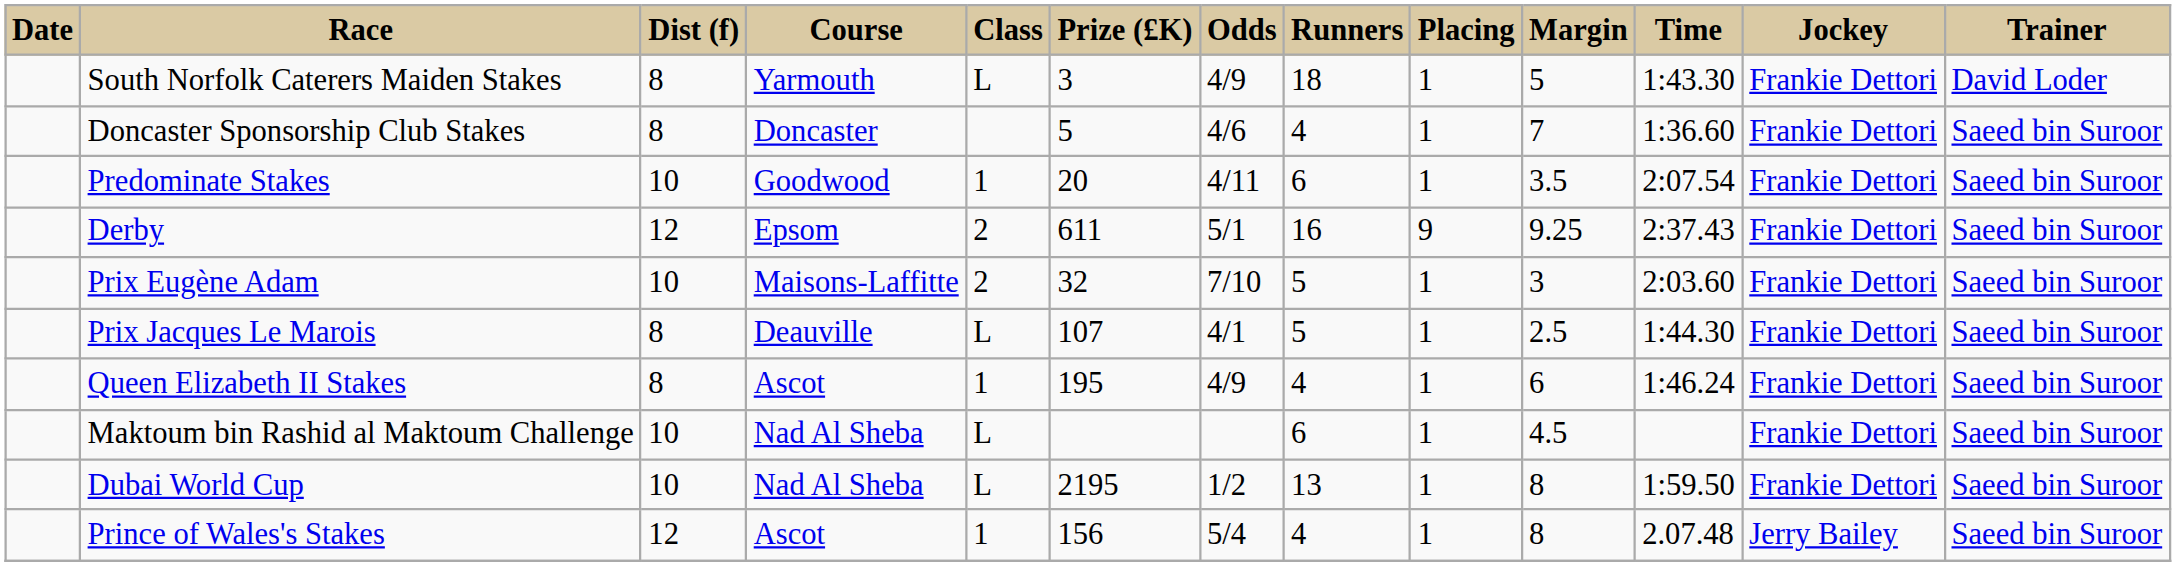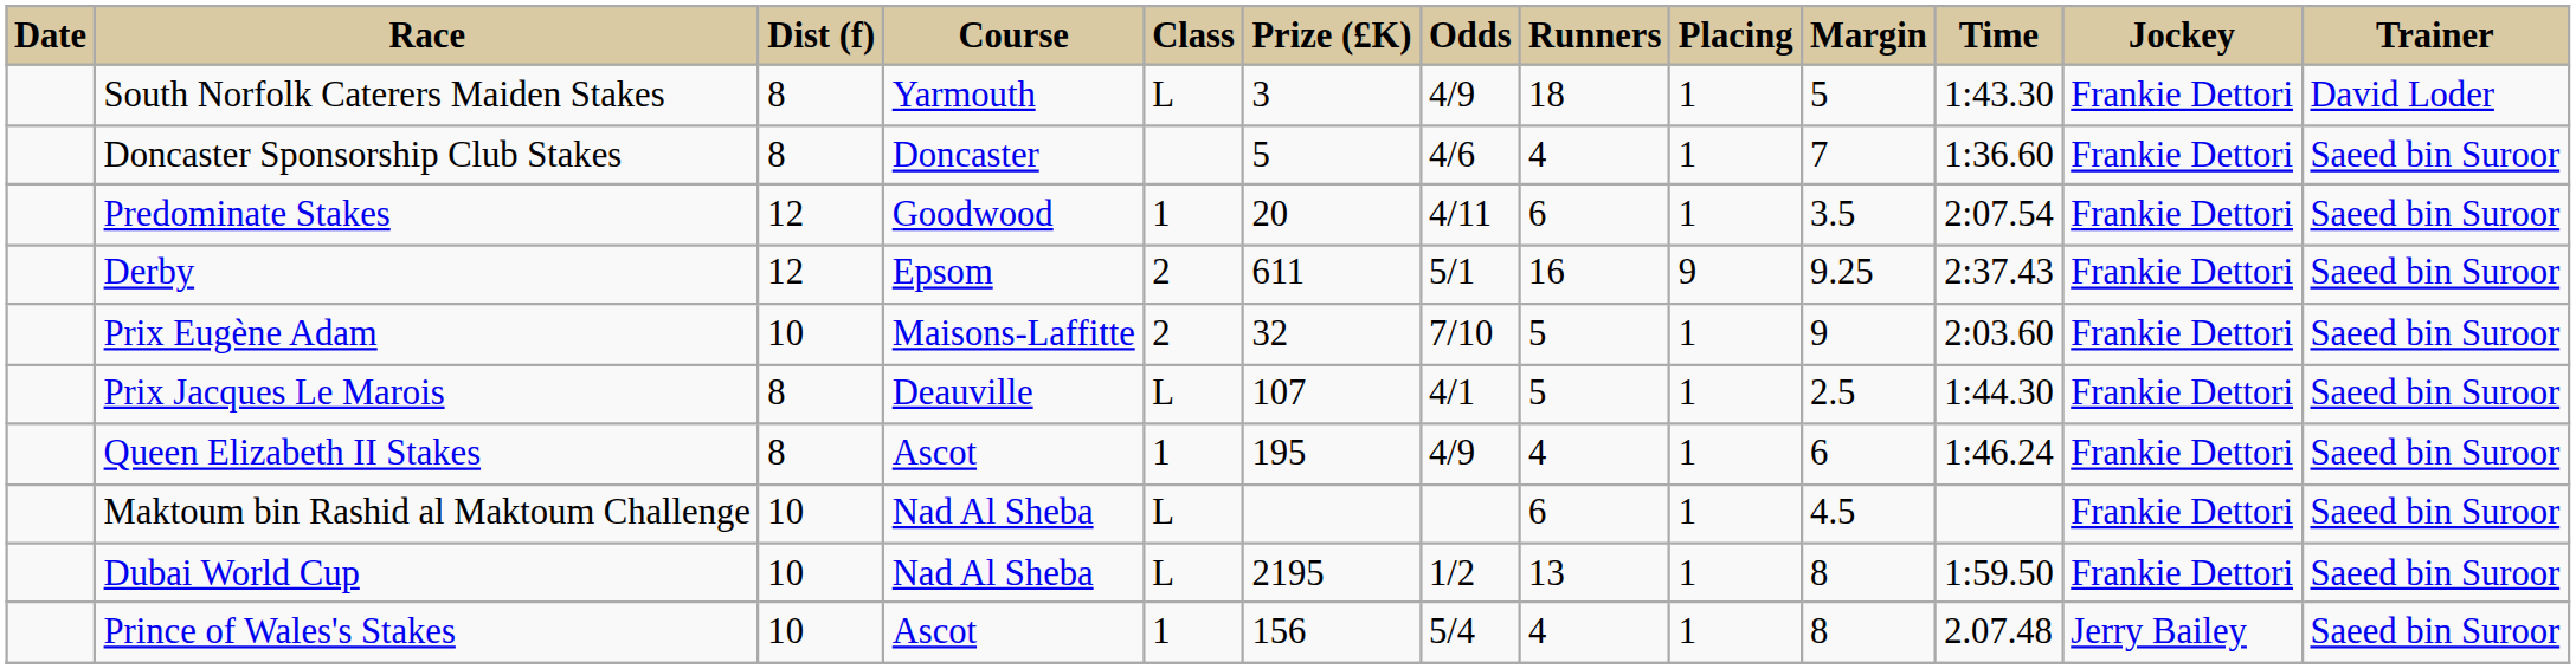 <table class = "wikitable sortable" | border="1" cellpadding="1" style="text-align:centre; margin-left:1em; float:centre; border-collapse: collapse; font-size:85%">
 <tr style="background:#dacaa4; text-align:center;">
 <th style="background-color:#dacaa4;">Date</th>
 <th style="background-color:#dacaa4;">Race</th>
 <th style="background-color:#dacaa4;">Dist (f)</th>
 <th style="background-color:#dacaa4;">Course</th>
 <th style="background-color:#dacaa4;">Class</th>
 <th style="background-color:#dacaa4;">Prize (£K)</th>
 <th style="background-color:#dacaa4;">Odds</th>
 <th style="background-color:#dacaa4;">Runners</th>
 <th style="background-color:#dacaa4;">Placing</th>
 <th style="background-color:#dacaa4;">Margin</th>
 <th style="background-color:#dacaa4;">Time</th>
 <th style="background-color:#dacaa4;">Jockey</th>
 <th style="background-color:#dacaa4;">Trainer</th>
 </tr>
 <tr>
 <td></td>
 <td>South Norfolk Caterers Maiden Stakes</td>
 <td>8</td>
 <td><a href='#'>Yarmouth</a></td>
 <td>L</td>
 <td>3</td>
 <td>4/9</td>
 <td>18</td>
 <td>1</td>
 <td>5</td>
 <td>1:43.30</td>
 <td><a href='#'>Frankie Dettori</a></td>
 <td><a href='#'>David Loder</a></td>
 </tr>
 <tr>
 <td></td>
 <td>Doncaster Sponsorship Club Stakes</td>
 <td>8</td>
 <td><a href='#'>Doncaster</a></td>
 <td></td>
 <td>5</td>
 <td>4/6</td>
 <td>4</td>
 <td>1</td>
 <td>7</td>
 <td>1:36.60</td>
 <td><a href='#'>Frankie Dettori</a></td>
 <td><a href='#'>Saeed bin Suroor</a></td>
 </tr>
 <tr>
 <td></td>
 <td><a href='#'>Predominate Stakes</a></td>
-<td>10</td>
+<td>12</td>
 <td><a href='#'>Goodwood</a></td>
 <td>1</td>
 <td>20</td>
 <td>4/11</td>
 <td>6</td>
 <td>1</td>
 <td>3.5</td>
 <td>2:07.54</td>
 <td><a href='#'>Frankie Dettori</a></td>
 <td><a href='#'>Saeed bin Suroor</a></td>
 </tr>
 <tr>
 <td></td>
 <td><a href='#'>Derby</a></td>
 <td>12</td>
 <td><a href='#'>Epsom</a></td>
 <td>2</td>
 <td>611</td>
 <td>5/1</td>
 <td>16</td>
 <td>9</td>
 <td>9.25</td>
 <td>2:37.43</td>
 <td><a href='#'>Frankie Dettori</a></td>
 <td><a href='#'>Saeed bin Suroor</a></td>
 </tr>
 <tr>
 <td></td>
 <td><a href='#'>Prix Eugène Adam</a></td>
 <td>10</td>
 <td><a href='#'>Maisons-Laffitte</a></td>
 <td>2</td>
 <td>32</td>
 <td>7/10</td>
 <td>5</td>
 <td>1</td>
-<td>3</td>
+<td>9</td>
 <td>2:03.60</td>
 <td><a href='#'>Frankie Dettori</a></td>
 <td><a href='#'>Saeed bin Suroor</a></td>
 </tr>
 <tr>
 <td></td>
 <td><a href='#'>Prix Jacques Le Marois</a></td>
 <td>8</td>
 <td><a href='#'>Deauville</a></td>
 <td>L</td>
 <td>107</td>
 <td>4/1</td>
 <td>5</td>
 <td>1</td>
 <td>2.5</td>
 <td>1:44.30</td>
 <td><a href='#'>Frankie Dettori</a></td>
 <td><a href='#'>Saeed bin Suroor</a></td>
 </tr>
 <tr>
 <td></td>
 <td><a href='#'>Queen Elizabeth II Stakes</a></td>
 <td>8</td>
 <td><a href='#'>Ascot</a></td>
 <td>1</td>
 <td>195</td>
 <td>4/9</td>
 <td>4</td>
 <td>1</td>
 <td>6</td>
 <td>1:46.24</td>
 <td><a href='#'>Frankie Dettori</a></td>
 <td><a href='#'>Saeed bin Suroor</a></td>
 </tr>
 <tr>
 <td></td>
 <td>Maktoum bin Rashid al Maktoum Challenge</td>
 <td>10</td>
 <td><a href='#'>Nad Al Sheba</a></td>
 <td>L</td>
 <td></td>
 <td></td>
 <td>6</td>
 <td>1</td>
 <td>4.5</td>
 <td></td>
 <td><a href='#'>Frankie Dettori</a></td>
 <td><a href='#'>Saeed bin Suroor</a></td>
 </tr>
 <tr>
 <td></td>
 <td><a href='#'>Dubai World Cup</a></td>
 <td>10</td>
 <td><a href='#'>Nad Al Sheba</a></td>
 <td>L</td>
 <td>2195</td>
 <td>1/2</td>
 <td>13</td>
 <td>1</td>
 <td>8</td>
 <td>1:59.50</td>
 <td><a href='#'>Frankie Dettori</a></td>
 <td><a href='#'>Saeed bin Suroor</a></td>
 </tr>
 <tr>
 <td></td>
 <td><a href='#'>Prince of Wales's Stakes</a></td>
-<td>12</td>
+<td>10</td>
 <td><a href='#'>Ascot</a></td>
 <td>1</td>
 <td>156</td>
 <td>5/4</td>
 <td>4</td>
 <td>1</td>
 <td>8</td>
 <td>2.07.48</td>
 <td><a href='#'>Jerry Bailey</a></td>
 <td><a href='#'>Saeed bin Suroor</a></td>
 </tr>
 <tr>
 </tr>
 </table>
